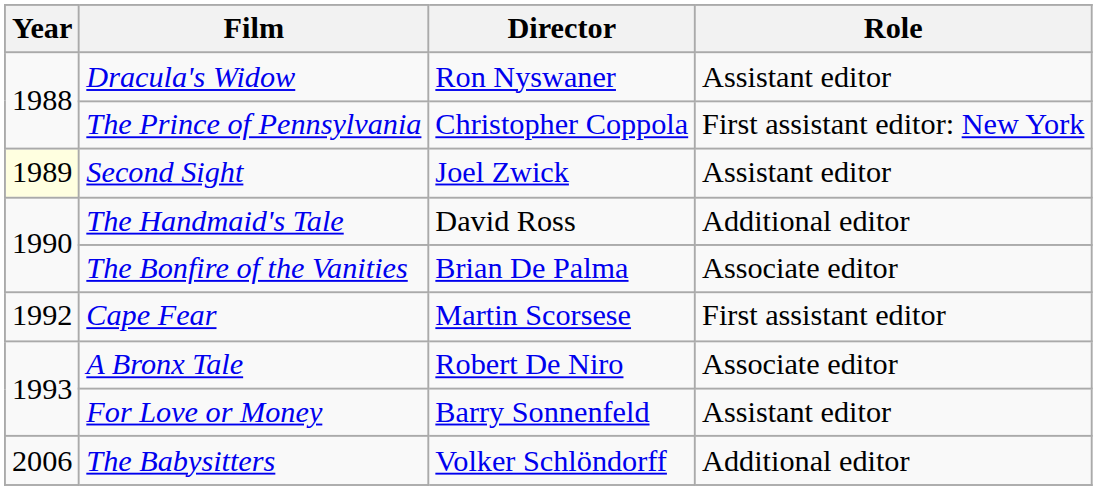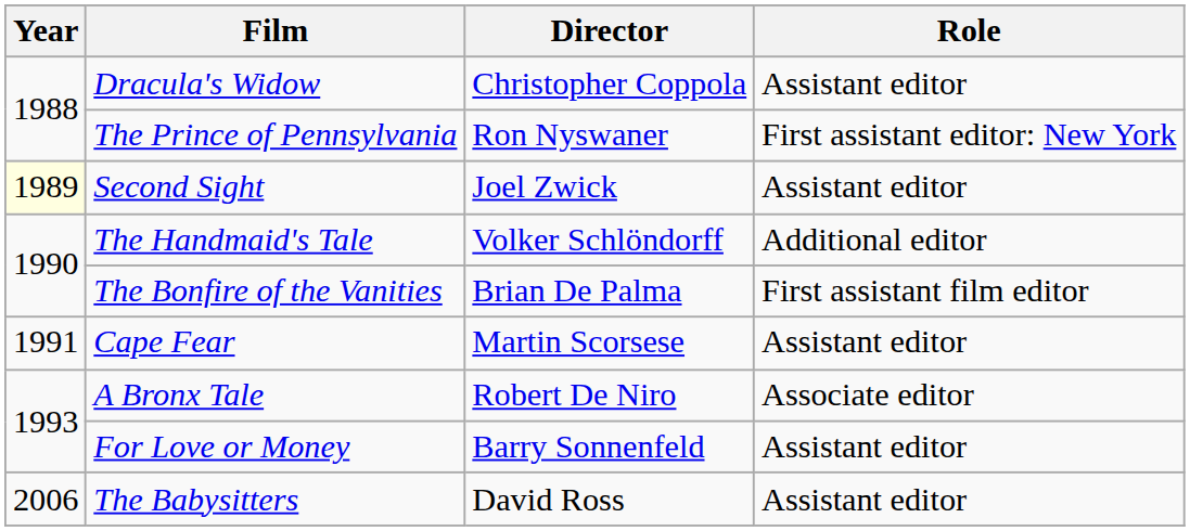 <table class="wikitable">
 <tr>
 <th>Year</th>
 <th>Film</th>
 <th>Director</th>
 <th>Role</th>
 </tr>
 <tr>
 <td rowspan=2>1988</td>
 <td><em><a href='#'>Dracula's Widow</a></em></td>
-<td><a href='#'>Ron Nyswaner</a></td>
+<td><a href='#'>Christopher Coppola</a></td>
 <td>Assistant editor</td>
 </tr>
 <tr>
 <td><em><a href='#'>The Prince of Pennsylvania</a></em></td>
-<td><a href='#'>Christopher Coppola</a></td>
+<td><a href='#'>Ron Nyswaner</a></td>
 <td>First assistant editor: <a href='#'>New York</a></td>
 </tr>
 <tr>
 <td style="background: lightyellow;">1989</td>
 <td><em><a href='#'>Second Sight</a></em></td>
 <td><a href='#'>Joel Zwick</a></td>
 <td>Assistant editor</td>
 </tr>
 <tr>
 <td rowspan=2>1990</td>
 <td><em><a href='#'>The Handmaid's Tale</a></em></td>
-<td>David Ross</td>
+<td><a href='#'>Volker Schlöndorff</a></td>
 <td>Additional editor</td>
 </tr>
 <tr>
 <td><em><a href='#'>The Bonfire of the Vanities</a></em></td>
 <td><a href='#'>Brian De Palma</a></td>
-<td>Associate editor</td>
+<td>First assistant film editor</td>
 </tr>
 <tr>
-<td>1992</td>
+<td>1991</td>
 <td><em><a href='#'>Cape Fear</a></em></td>
 <td><a href='#'>Martin Scorsese</a></td>
-<td>First assistant editor</td>
+<td>Assistant editor</td>
 </tr>
 <tr>
 <td rowspan=2>1993</td>
 <td><em><a href='#'>A Bronx Tale</a></em></td>
 <td><a href='#'>Robert De Niro</a></td>
 <td>Associate editor</td>
 </tr>
 <tr>
 <td><em><a href='#'>For Love or Money</a></em></td>
 <td><a href='#'>Barry Sonnenfeld</a></td>
 <td>Assistant editor</td>
 </tr>
 <tr>
 <td>2006</td>
 <td><em><a href='#'>The Babysitters</a></em></td>
-<td><a href='#'>Volker Schlöndorff</a></td>
-<td>Additional editor</td>
+<td>David Ross</td>
+<td>Assistant editor</td>
 </tr>
 </table>
